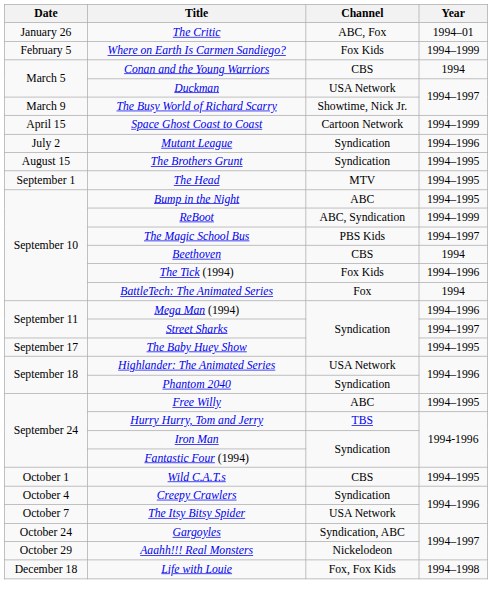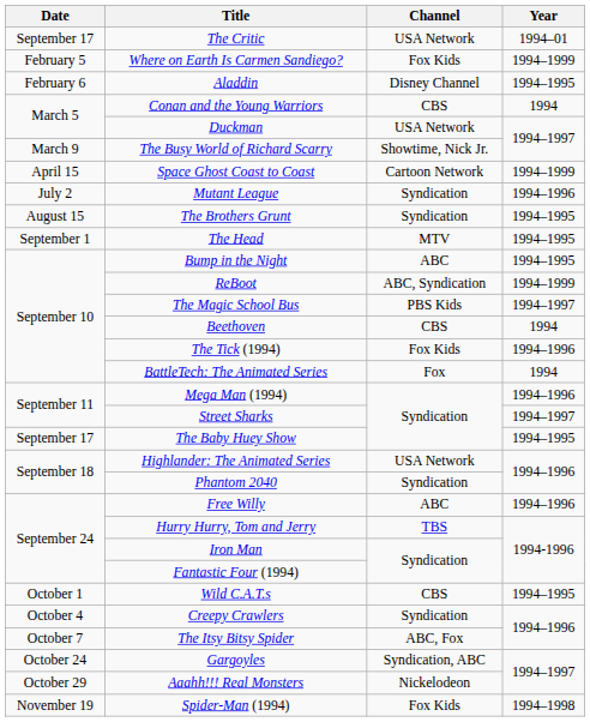 <table class="wikitable sortable" style="text-align: center" width="75%">
 <tr>
 <th scope="col">Date</th>
 <th scope="col">Title</th>
 <th scope="col">Channel</th>
 <th scope="col">Year</th>
 </tr>
 <tr>
-<td>January 26</td>
+<td>September 17</td>
 <td><em><a href='#'>The Critic</a></em></td>
-<td>ABC, Fox</td>
+<td>USA Network</td>
 <td>1994–01</td>
 </tr>
 <tr>
 <td>February 5</td>
 <td><em><a href='#'>Where on Earth Is Carmen Sandiego?</a></em></td>
 <td>Fox Kids</td>
 <td>1994–1999</td>
+</tr>
+<tr>
+<td>February 6</td>
+<td><em><a href='#'>Aladdin</a></em></td>
+<td>Disney Channel</td>
+<td>1994–1995</td>
 </tr>
 <tr>
 <td rowspan=2>March 5</td>
 <td><em><a href='#'>Conan and the Young Warriors</a></em></td>
 <td>CBS</td>
 <td>1994</td>
 </tr>
 <tr>
 <td><em><a href='#'>Duckman</a></em></td>
 <td>USA Network</td>
 <td rowspan=2>1994–1997</td>
 </tr>
 <tr>
 <td>March 9</td>
 <td><em><a href='#'>The Busy World of Richard Scarry</a></em></td>
 <td>Showtime, Nick Jr.</td>
 </tr>
 <tr>
 <td>April 15</td>
 <td><em><a href='#'>Space Ghost Coast to Coast</a></em></td>
 <td>Cartoon Network</td>
 <td>1994–1999</td>
 </tr>
 <tr>
 <td>July 2</td>
 <td><em><a href='#'>Mutant League</a></em></td>
 <td>Syndication</td>
 <td>1994–1996</td>
 </tr>
 <tr>
 <td>August 15</td>
 <td><em><a href='#'>The Brothers Grunt</a></em></td>
 <td>Syndication</td>
 <td>1994–1995</td>
 </tr>
 <tr>
 <td>September 1</td>
 <td><em><a href='#'>The Head</a></em></td>
 <td>MTV</td>
 <td>1994–1995</td>
 </tr>
 <tr>
 <td rowspan=6>September 10</td>
 <td><em><a href='#'>Bump in the Night</a></em></td>
 <td>ABC</td>
 <td>1994–1995</td>
 </tr>
 <tr>
 <td><em><a href='#'>ReBoot</a></em></td>
 <td>ABC, Syndication</td>
 <td>1994–1999</td>
 </tr>
 <tr>
 <td><em><a href='#'>The Magic School Bus</a></em></td>
 <td>PBS Kids</td>
 <td>1994–1997</td>
 </tr>
 <tr>
 <td><em><a href='#'>Beethoven</a></em></td>
 <td>CBS</td>
 <td>1994</td>
 </tr>
 <tr>
 <td><em><a href='#'>The Tick</a></em> (1994)</td>
 <td>Fox Kids</td>
 <td>1994–1996</td>
 </tr>
 <tr>
 <td><em><a href='#'>BattleTech: The Animated Series</a></em></td>
 <td>Fox</td>
 <td>1994</td>
 </tr>
 <tr>
 <td rowspan=2>September 11</td>
 <td><em><a href='#'>Mega Man</a></em> (1994)</td>
 <td rowspan=3>Syndication</td>
 <td>1994–1996</td>
 </tr>
 <tr>
 <td><em><a href='#'>Street Sharks</a></em></td>
 <td>1994–1997</td>
 </tr>
 <tr>
 <td>September 17</td>
 <td><em><a href='#'>The Baby Huey Show</a></em></td>
 <td>1994–1995</td>
 </tr>
 <tr>
 <td rowspan=2>September 18</td>
 <td><em><a href='#'>Highlander: The Animated Series</a></em></td>
 <td>USA Network</td>
 <td rowspan=2>1994–1996</td>
 </tr>
 <tr>
 <td><em><a href='#'>Phantom 2040</a></em></td>
 <td>Syndication</td>
 </tr>
 <tr>
 <td rowspan=4>September 24</td>
 <td><em><a href='#'>Free Willy</a></em></td>
 <td>ABC</td>
-<td>1994–1995</td>
+<td>1994–1996</td>
 </tr>
 <tr>
 <td><em><a href='#'>Hurry Hurry, Tom and Jerry</a></em></td>
 <td><a href='#'>TBS</a></td>
 <td rowspan=3>1994-1996</td>
 </tr>
 <tr>
 <td><em><a href='#'>Iron Man</a></em></td>
 <td rowspan=2>Syndication</td>
 </tr>
 <tr>
 <td><em><a href='#'>Fantastic Four</a></em> (1994)</td>
 </tr>
 <tr>
 <td>October 1</td>
 <td><em><a href='#'>Wild C.A.T.s</a></em></td>
 <td>CBS</td>
 <td>1994–1995</td>
 </tr>
 <tr>
 <td>October 4</td>
 <td><em><a href='#'>Creepy Crawlers</a></em></td>
 <td>Syndication</td>
 <td rowspan=2>1994–1996</td>
 </tr>
 <tr>
 <td>October 7</td>
 <td><em><a href='#'>The Itsy Bitsy Spider</a></em></td>
-<td>USA Network</td>
+<td>ABC, Fox</td>
 </tr>
 <tr>
 <td>October 24</td>
 <td><em><a href='#'>Gargoyles</a></em></td>
 <td>Syndication, ABC</td>
 <td rowspan=2>1994–1997</td>
 </tr>
 <tr>
 <td>October 29</td>
 <td><em><a href='#'>Aaahh!!! Real Monsters</a></em></td>
 <td>Nickelodeon</td>
 </tr>
 <tr>
-<td>December 18</td>
-<td><em><a href='#'>Life with Louie</a></em></td>
-<td>Fox, Fox Kids</td>
+<td>November 19</td>
+<td><em><a href='#'>Spider-Man</a></em> (1994)</td>
+<td>Fox Kids</td>
 <td>1994–1998</td>
 </tr>
 </table>
